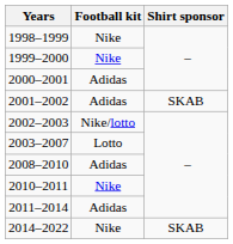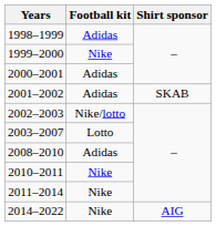 <table class="wikitable" style="text-align: center">
 <tr>
 <th>Years</th>
 <th>Football kit</th>
 <th>Shirt sponsor</th>
 </tr>
 <tr>
 <td>1998–1999</td>
-<td>Nike</td>
+<td><a href='#'>Adidas</a></td>
 <td rowspan=3> –</td>
 </tr>
 <tr>
 <td>1999–2000</td>
 <td><a href='#'>Nike</a></td>
 </tr>
 <tr>
 <td>2000–2001</td>
 <td>Adidas</td>
 </tr>
 <tr>
 <td>2001–2002</td>
 <td>Adidas</td>
 <td>SKAB</td>
 </tr>
 <tr>
 <td>2002–2003</td>
 <td>Nike/<a href='#'>lotto</a></td>
 <td rowspan=5> –</td>
 </tr>
 <tr>
 <td>2003–2007</td>
 <td>Lotto</td>
 </tr>
 <tr>
 <td>2008–2010</td>
 <td>Adidas</td>
 </tr>
 <tr>
 <td>2010–2011</td>
 <td><a href='#'>Nike</a></td>
 </tr>
 <tr>
 <td>2011–2014</td>
-<td>Adidas</td>
+<td>Nike</td>
 </tr>
 <tr>
 <td>2014–2022</td>
 <td>Nike</td>
-<td>SKAB</td>
+<td><a href='#'>AIG</a></td>
 </tr>
 </table>
